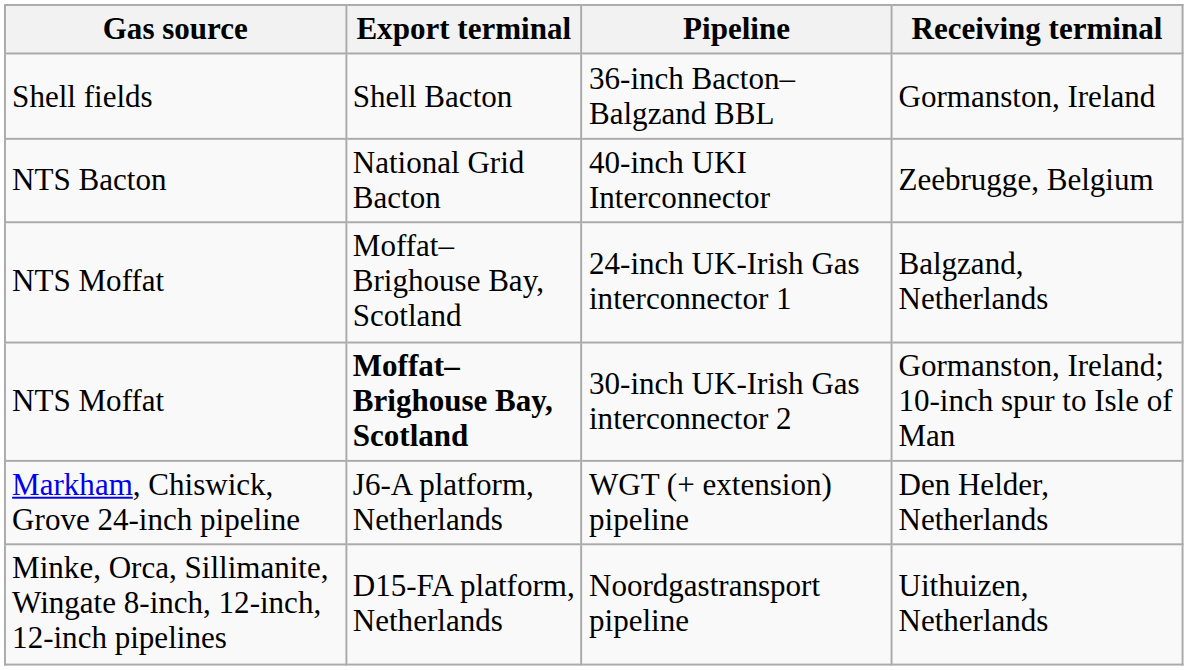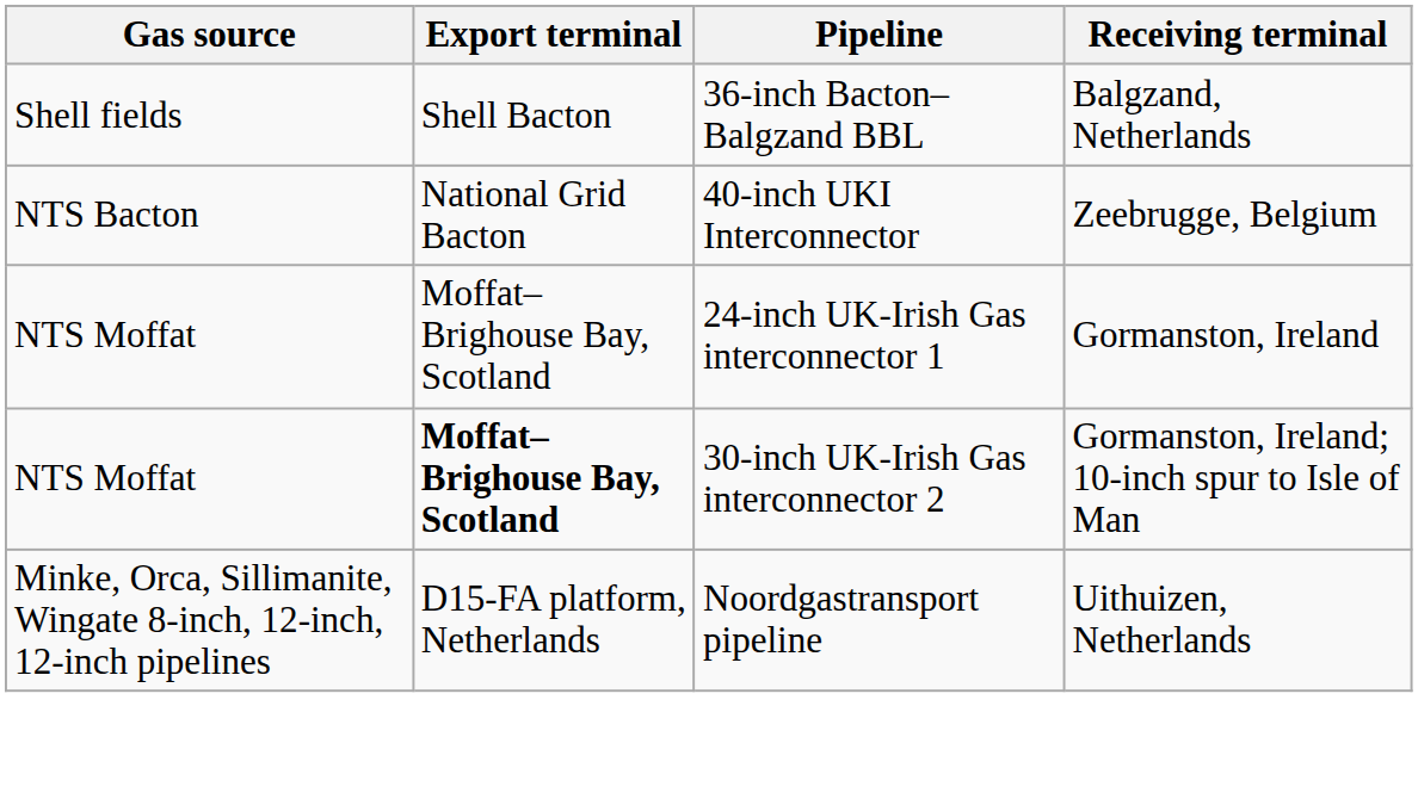 <table class="wikitable">
 <tr>
 <th>Gas source</th>
 <th>Export terminal</th>
 <th>Pipeline</th>
 <th>Receiving terminal</th>
 </tr>
 <tr>
 <td>Shell fields</td>
 <td>Shell Bacton</td>
 <td>36-inch Bacton–Balgzand BBL</td>
-<td>Gormanston, Ireland</td>
+<td>Balgzand, Netherlands</td>
 </tr>
 <tr>
 <td>NTS Bacton</td>
 <td>National Grid Bacton</td>
 <td>40-inch UKI Interconnector</td>
 <td>Zeebrugge, Belgium</td>
 </tr>
 <tr>
 <td>NTS Moffat</td>
 <td>Moffat–Brighouse Bay, Scotland</td>
 <td>24-inch UK-Irish Gas interconnector 1</td>
-<td>Balgzand, Netherlands</td>
+<td>Gormanston, Ireland</td>
 </tr>
 <tr>
 <td>NTS Moffat</td>
 <td><strong>Moffat–Brighouse Bay, Scotland</strong></td>
 <td>30-inch UK-Irish Gas interconnector 2</td>
 <td>Gormanston, Ireland; 10-inch spur to Isle of Man</td>
 </tr>
 <tr>
-<td><a href='#'>Markham</a>, Chiswick, Grove 24-inch pipeline</td>
-<td>J6-A platform, Netherlands</td>
-<td>WGT (+ extension) pipeline</td>
-<td>Den Helder, Netherlands</td>
-</tr>
-<tr>
 <td>Minke, Orca, Sillimanite, Wingate 8-inch, 12-inch, 12-inch pipelines</td>
 <td>D15-FA platform, Netherlands</td>
 <td>Noordgastransport pipeline</td>
 <td>Uithuizen, Netherlands</td>
 </tr>
 </table>
